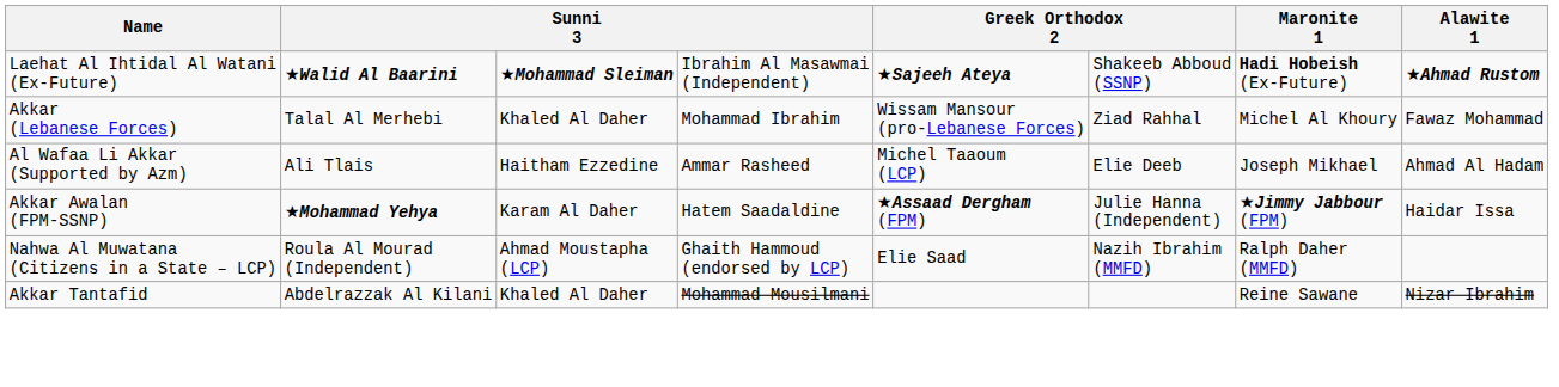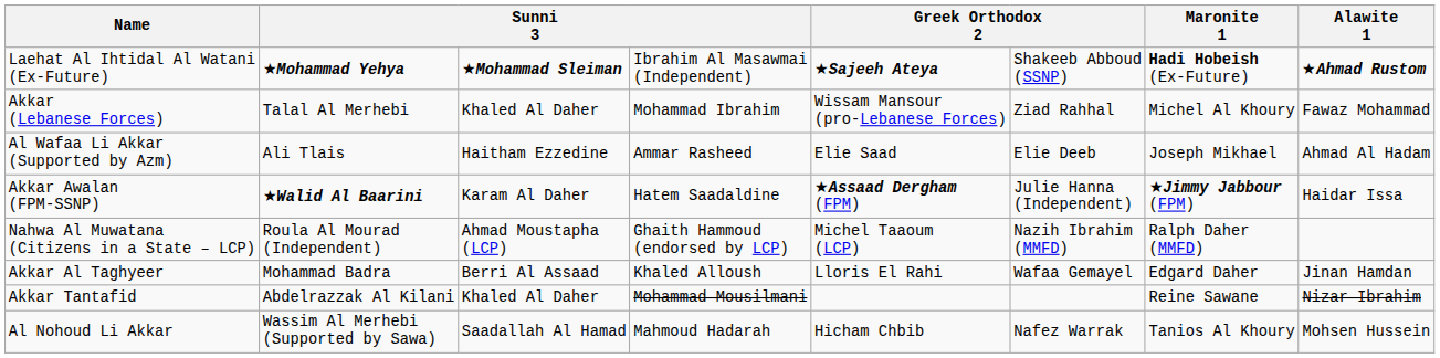 <table class="wikitable">
 <tr>
 <th>Name</th>
 <th colspan="3">Sunni<br>3</th>
 <th colspan="2">Greek Orthodox<br>2</th>
 <th>Maronite<br>1</th>
 <th>Alawite<br>1</th>
 </tr>
 <tr>
 <td>Laehat Al Ihtidal Al Watani<br>(Ex-Future)</td>
-<td>★<strong><em>Walid Al Baarini</em></strong></td>
+<td>★<strong><em>Mohammad Yehya</em></strong></td>
 <td>★<strong><em>Mohammad Sleiman</em></strong></td>
 <td>Ibrahim Al Masawmai<br>(Independent)</td>
 <td>★<strong><em>Sajeeh Ateya</em></strong></td>
 <td>Shakeeb Abboud<br>(<a href='#'>SSNP</a>)</td>
 <td><strong>Hadi Hobeish</strong><br>(Ex-Future)</td>
 <td>★<strong><em>Ahmad Rustom</em></strong></td>
 </tr>
 <tr>
 <td>Akkar<br>(<a href='#'>Lebanese Forces</a>)</td>
 <td>Talal Al Merhebi</td>
 <td>Khaled Al Daher</td>
 <td>Mohammad Ibrahim</td>
 <td>Wissam Mansour<br>(pro-<a href='#'>Lebanese Forces</a>)</td>
 <td>Ziad Rahhal</td>
 <td>Michel Al Khoury</td>
 <td>Fawaz Mohammad</td>
 </tr>
 <tr>
 <td>Al Wafaa Li Akkar<br>(Supported by Azm)</td>
 <td>Ali Tlais</td>
 <td>Haitham Ezzedine</td>
 <td>Ammar Rasheed</td>
-<td>Michel Taaoum<br>(<a href='#'>LCP</a>)</td>
+<td>Elie Saad</td>
 <td>Elie Deeb</td>
 <td>Joseph Mikhael</td>
 <td>Ahmad Al Hadam</td>
 </tr>
 <tr>
 <td>Akkar Awalan<br>(FPM-SSNP)</td>
-<td>★<strong><em>Mohammad Yehya</em></strong></td>
+<td>★<strong><em>Walid Al Baarini</em></strong></td>
 <td>Karam Al Daher</td>
 <td>Hatem Saadaldine</td>
 <td>★<strong><em>Assaad Dergham</em></strong><br>(<a href='#'>FPM</a>)</td>
 <td>Julie Hanna<br>(Independent)</td>
 <td>★<strong><em>Jimmy Jabbour</em></strong><br>(<a href='#'>FPM</a>)</td>
 <td>Haidar Issa</td>
 </tr>
 <tr>
 <td>Nahwa Al Muwatana<br>(Citizens in a State – LCP)</td>
 <td>Roula Al Mourad<br>(Independent)</td>
 <td>Ahmad Moustapha<br>(<a href='#'>LCP</a>)</td>
 <td>Ghaith Hammoud<br>(endorsed by <a href='#'>LCP</a>)</td>
-<td>Elie Saad</td>
+<td>Michel Taaoum<br>(<a href='#'>LCP</a>)</td>
 <td>Nazih Ibrahim<br>(<a href='#'>MMFD</a>)</td>
 <td>Ralph Daher<br>(<a href='#'>MMFD</a>)</td>
 <td></td>
+</tr>
+<tr>
+<td>Akkar Al Taghyeer</td>
+<td>Mohammad Badra</td>
+<td>Berri Al Assaad</td>
+<td>Khaled Alloush</td>
+<td>Lloris El Rahi</td>
+<td>Wafaa Gemayel</td>
+<td>Edgard Daher</td>
+<td>Jinan Hamdan</td>
 </tr>
 <tr>
 <td>Akkar Tantafid</td>
 <td>Abdelrazzak Al Kilani</td>
 <td>Khaled Al Daher</td>
 <td><s>Mohammad Mousilmani</s></td>
 <td></td>
 <td></td>
 <td>Reine Sawane</td>
 <td><s>Nizar Ibrahim</s></td>
 </tr>
+<tr>
+<td>Al Nohoud Li Akkar</td>
+<td>Wassim Al Merhebi<br>(Supported by Sawa)</td>
+<td>Saadallah Al Hamad</td>
+<td>Mahmoud Hadarah</td>
+<td>Hicham Chbib</td>
+<td>Nafez Warrak</td>
+<td>Tanios Al Khoury</td>
+<td>Mohsen Hussein</td>
+</tr>
 </table>
